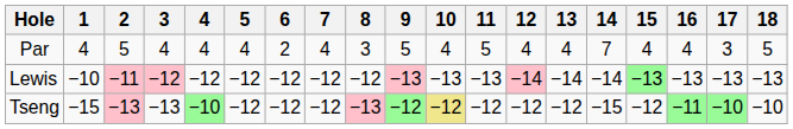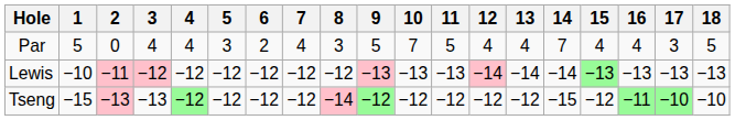 <table class="wikitable" style="text-align:center">
 <tr>
 <th>Hole</th>
 <th>1</th>
 <th>2</th>
 <th>3</th>
 <th>4</th>
 <th>5</th>
 <th>6</th>
 <th>7</th>
 <th>8</th>
 <th>9</th>
 <th>10</th>
 <th>11</th>
 <th>12</th>
 <th>13</th>
 <th>14</th>
 <th>15</th>
 <th>16</th>
 <th>17</th>
 <th>18</th>
 </tr>
 <tr>
 <td>Par</td>
-<td>4</td>
 <td>5</td>
+<td>0</td>
 <td>4</td>
 <td>4</td>
-<td>4</td>
+<td>3</td>
 <td>2</td>
 <td>4</td>
 <td>3</td>
 <td>5</td>
-<td>4</td>
+<td>7</td>
 <td>5</td>
 <td>4</td>
 <td>4</td>
 <td>7</td>
 <td>4</td>
 <td>4</td>
 <td>3</td>
 <td>5</td>
 </tr>
 <tr>
 <td align=left> Lewis</td>
 <td>−10</td>
 <td style="background: Pink;">−11</td>
 <td style="background: Pink;">−12</td>
 <td>−12</td>
 <td>−12</td>
 <td>−12</td>
 <td>−12</td>
 <td>−12</td>
 <td style="background: Pink;">−13</td>
 <td>−13</td>
 <td>−13</td>
 <td style="background: Pink;">−14</td>
 <td>−14</td>
 <td>−14</td>
 <td style="background: PaleGreen;">−13</td>
 <td>−13</td>
 <td>−13</td>
 <td>−13</td>
 </tr>
 <tr>
 <td align=left> Tseng</td>
 <td>−15</td>
 <td style="background: Pink;">−13</td>
 <td>−13</td>
-<td style="background: PaleGreen;">−10</td>
+<td style="background: PaleGreen;">−12</td>
 <td>−12</td>
 <td>−12</td>
 <td>−12</td>
-<td style="background: Pink;">−13</td>
+<td style="background: Pink;">−14</td>
 <td style="background: PaleGreen;">−12</td>
-<td style="background: khaki;">−12</td>
+<td>−12</td>
 <td>−12</td>
 <td>−12</td>
 <td>−12</td>
 <td>−15</td>
 <td>−12</td>
 <td style="background: PaleGreen;">−11</td>
 <td style="background: PaleGreen;">−10</td>
 <td>−10</td>
 </tr>
 </table>
